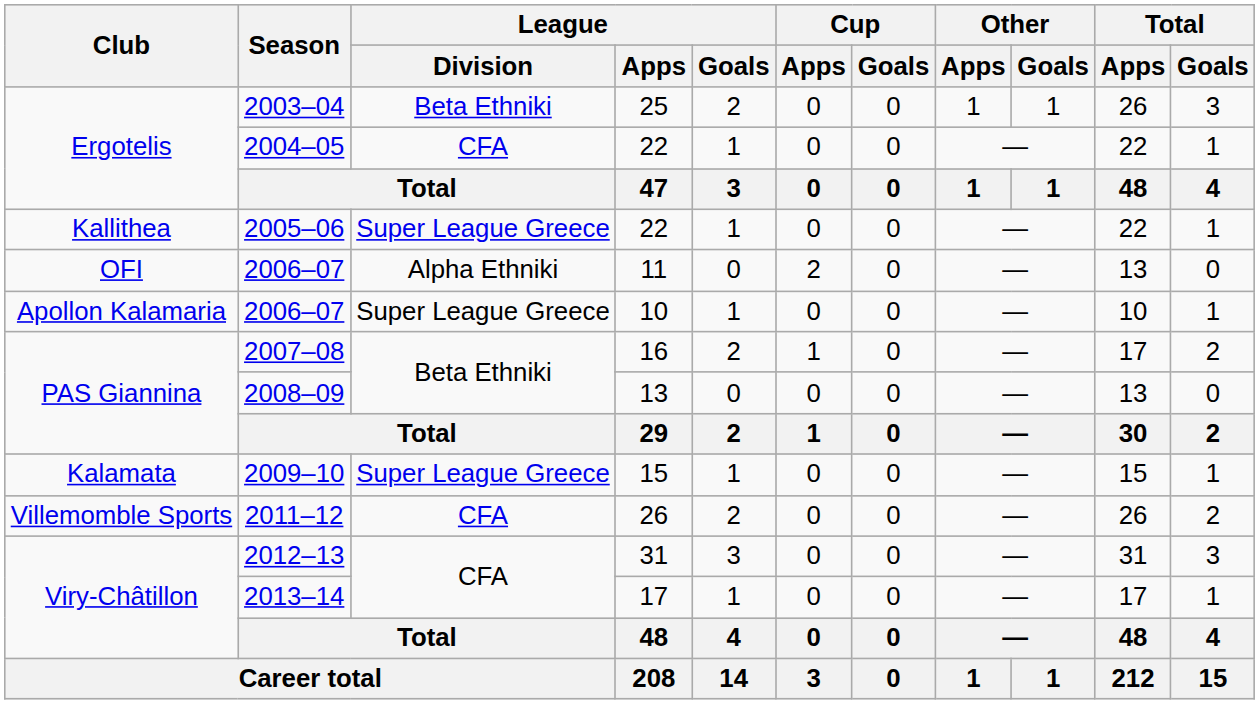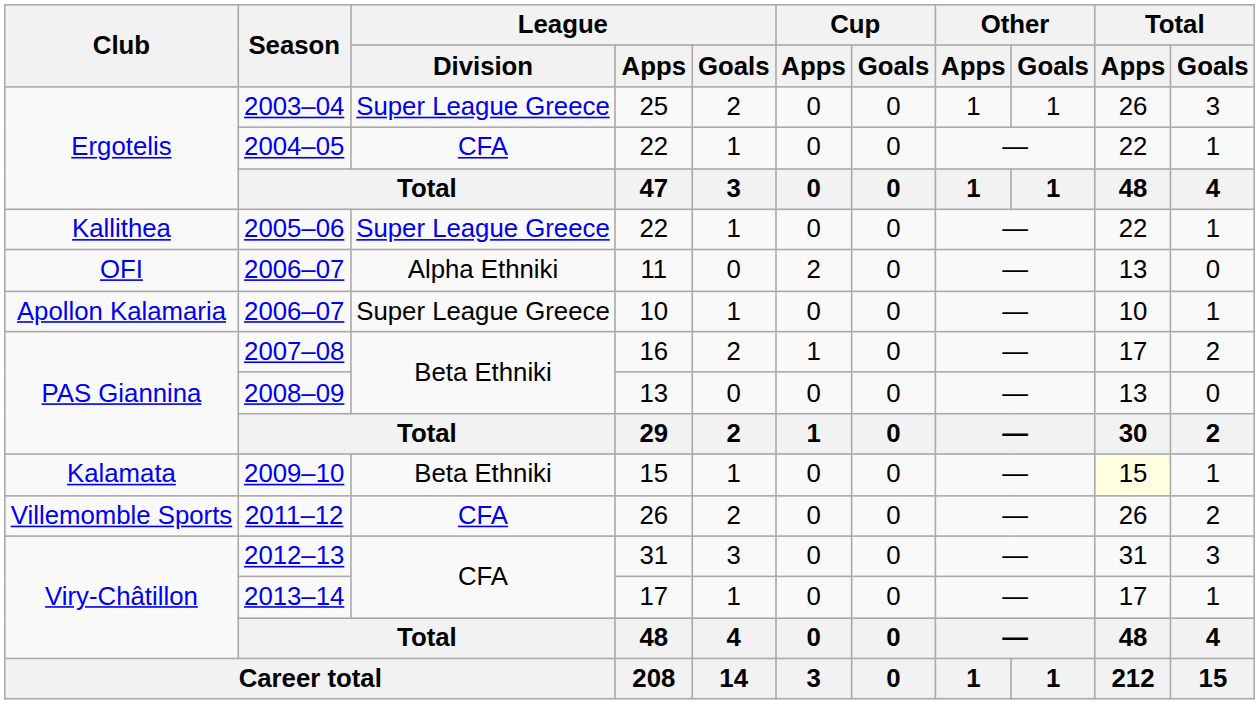 <table class="wikitable" style="text-align:center">
 <tr>
 <th rowspan="2">Club</th>
 <th rowspan="2">Season</th>
 <th colspan="3">League</th>
 <th colspan="2">Cup</th>
 <th colspan="2">Other</th>
 <th colspan="2">Total</th>
 </tr>
 <tr>
 <th>Division</th>
 <th>Apps</th>
 <th>Goals</th>
 <th>Apps</th>
 <th>Goals</th>
 <th>Apps</th>
 <th>Goals</th>
 <th>Apps</th>
 <th>Goals</th>
 </tr>
 <tr>
 <td rowspan="3"><a href='#'>Ergotelis</a></td>
 <td><a href='#'>2003–04</a></td>
-<td><a href='#'>Beta Ethniki</a></td>
+<td><a href='#'>Super League Greece</a></td>
 <td>25</td>
 <td>2</td>
 <td>0</td>
 <td>0</td>
 <td>1</td>
 <td>1</td>
 <td>26</td>
 <td>3</td>
 </tr>
 <tr>
 <td><a href='#'>2004–05</a></td>
 <td><a href='#'>CFA</a></td>
 <td>22</td>
 <td>1</td>
 <td>0</td>
 <td>0</td>
 <td colspan="2">—</td>
 <td>22</td>
 <td>1</td>
 </tr>
 <tr>
 <th colspan="2">Total</th>
 <th>47</th>
 <th>3</th>
 <th>0</th>
 <th>0</th>
 <th>1</th>
 <th>1</th>
 <th>48</th>
 <th>4</th>
 </tr>
 <tr>
 <td><a href='#'>Kallithea</a></td>
 <td><a href='#'>2005–06</a></td>
 <td><a href='#'>Super League Greece</a></td>
 <td>22</td>
 <td>1</td>
 <td>0</td>
 <td>0</td>
 <td colspan="2">—</td>
 <td>22</td>
 <td>1</td>
 </tr>
 <tr>
 <td><a href='#'>OFI</a></td>
 <td><a href='#'>2006–07</a></td>
 <td>Alpha Ethniki</td>
 <td>11</td>
 <td>0</td>
 <td>2</td>
 <td>0</td>
 <td colspan="2">—</td>
 <td>13</td>
 <td>0</td>
 </tr>
 <tr>
 <td><a href='#'>Apollon Kalamaria</a></td>
 <td><a href='#'>2006–07</a></td>
 <td>Super League Greece</td>
 <td>10</td>
 <td>1</td>
 <td>0</td>
 <td>0</td>
 <td colspan="2">—</td>
 <td>10</td>
 <td>1</td>
 </tr>
 <tr>
 <td rowspan="3"><a href='#'>PAS Giannina</a></td>
 <td><a href='#'>2007–08</a></td>
 <td rowspan="2">Beta Ethniki</td>
 <td>16</td>
 <td>2</td>
 <td>1</td>
 <td>0</td>
 <td colspan="2">—</td>
 <td>17</td>
 <td>2</td>
 </tr>
 <tr>
 <td><a href='#'>2008–09</a></td>
 <td>13</td>
 <td>0</td>
 <td>0</td>
 <td>0</td>
 <td colspan="2">—</td>
 <td>13</td>
 <td>0</td>
 </tr>
 <tr>
 <th colspan="2">Total</th>
 <th>29</th>
 <th>2</th>
 <th>1</th>
 <th>0</th>
 <th colspan="2">—</th>
 <th>30</th>
 <th>2</th>
 </tr>
 <tr>
 <td><a href='#'>Kalamata</a></td>
 <td><a href='#'>2009–10</a></td>
-<td><a href='#'>Super League Greece</a></td>
+<td>Beta Ethniki</td>
 <td>15</td>
 <td>1</td>
 <td>0</td>
 <td>0</td>
 <td colspan="2">—</td>
-<td>15</td>
+<td style="background: lightyellow;">15</td>
 <td>1</td>
 </tr>
 <tr>
 <td><a href='#'>Villemomble Sports</a></td>
 <td><a href='#'>2011–12</a></td>
 <td><a href='#'>CFA</a></td>
 <td>26</td>
 <td>2</td>
 <td>0</td>
 <td>0</td>
 <td colspan="2">—</td>
 <td>26</td>
 <td>2</td>
 </tr>
 <tr>
 <td rowspan="3"><a href='#'>Viry-Châtillon</a></td>
 <td><a href='#'>2012–13</a></td>
 <td rowspan="2">CFA</td>
 <td>31</td>
 <td>3</td>
 <td>0</td>
 <td>0</td>
 <td colspan="2">—</td>
 <td>31</td>
 <td>3</td>
 </tr>
 <tr>
 <td><a href='#'>2013–14</a></td>
 <td>17</td>
 <td>1</td>
 <td>0</td>
 <td>0</td>
 <td colspan="2">—</td>
 <td>17</td>
 <td>1</td>
 </tr>
 <tr>
 <th colspan="2">Total</th>
 <th>48</th>
 <th>4</th>
 <th>0</th>
 <th>0</th>
 <th colspan="2">—</th>
 <th>48</th>
 <th>4</th>
 </tr>
 <tr>
 <th colspan="3">Career total</th>
 <th>208</th>
 <th>14</th>
 <th>3</th>
 <th>0</th>
 <th>1</th>
 <th>1</th>
 <th>212</th>
 <th>15</th>
 </tr>
 </table>
